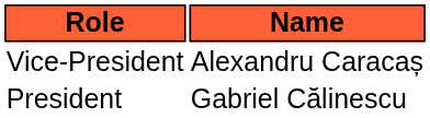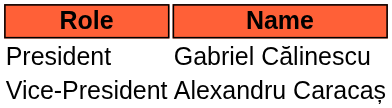 <table class="toccolours">
 <tr>
 <th style="background:#ff6037;color:#000000;border:1px solid #000000;">Role</th>
 <th style="background:#ff6037;color:#000000;border:1px solid #000000;">Name</th>
 </tr>
 <tr>
+<td>President</td>
+<td> Gabriel Călinescu</td>
+</tr>
+<tr>
 <td>Vice-President</td>
 <td> Alexandru Caracaș</td>
 </tr>
-<tr>
-<td>President</td>
-<td> Gabriel Călinescu</td>
-</tr>
 </table>
